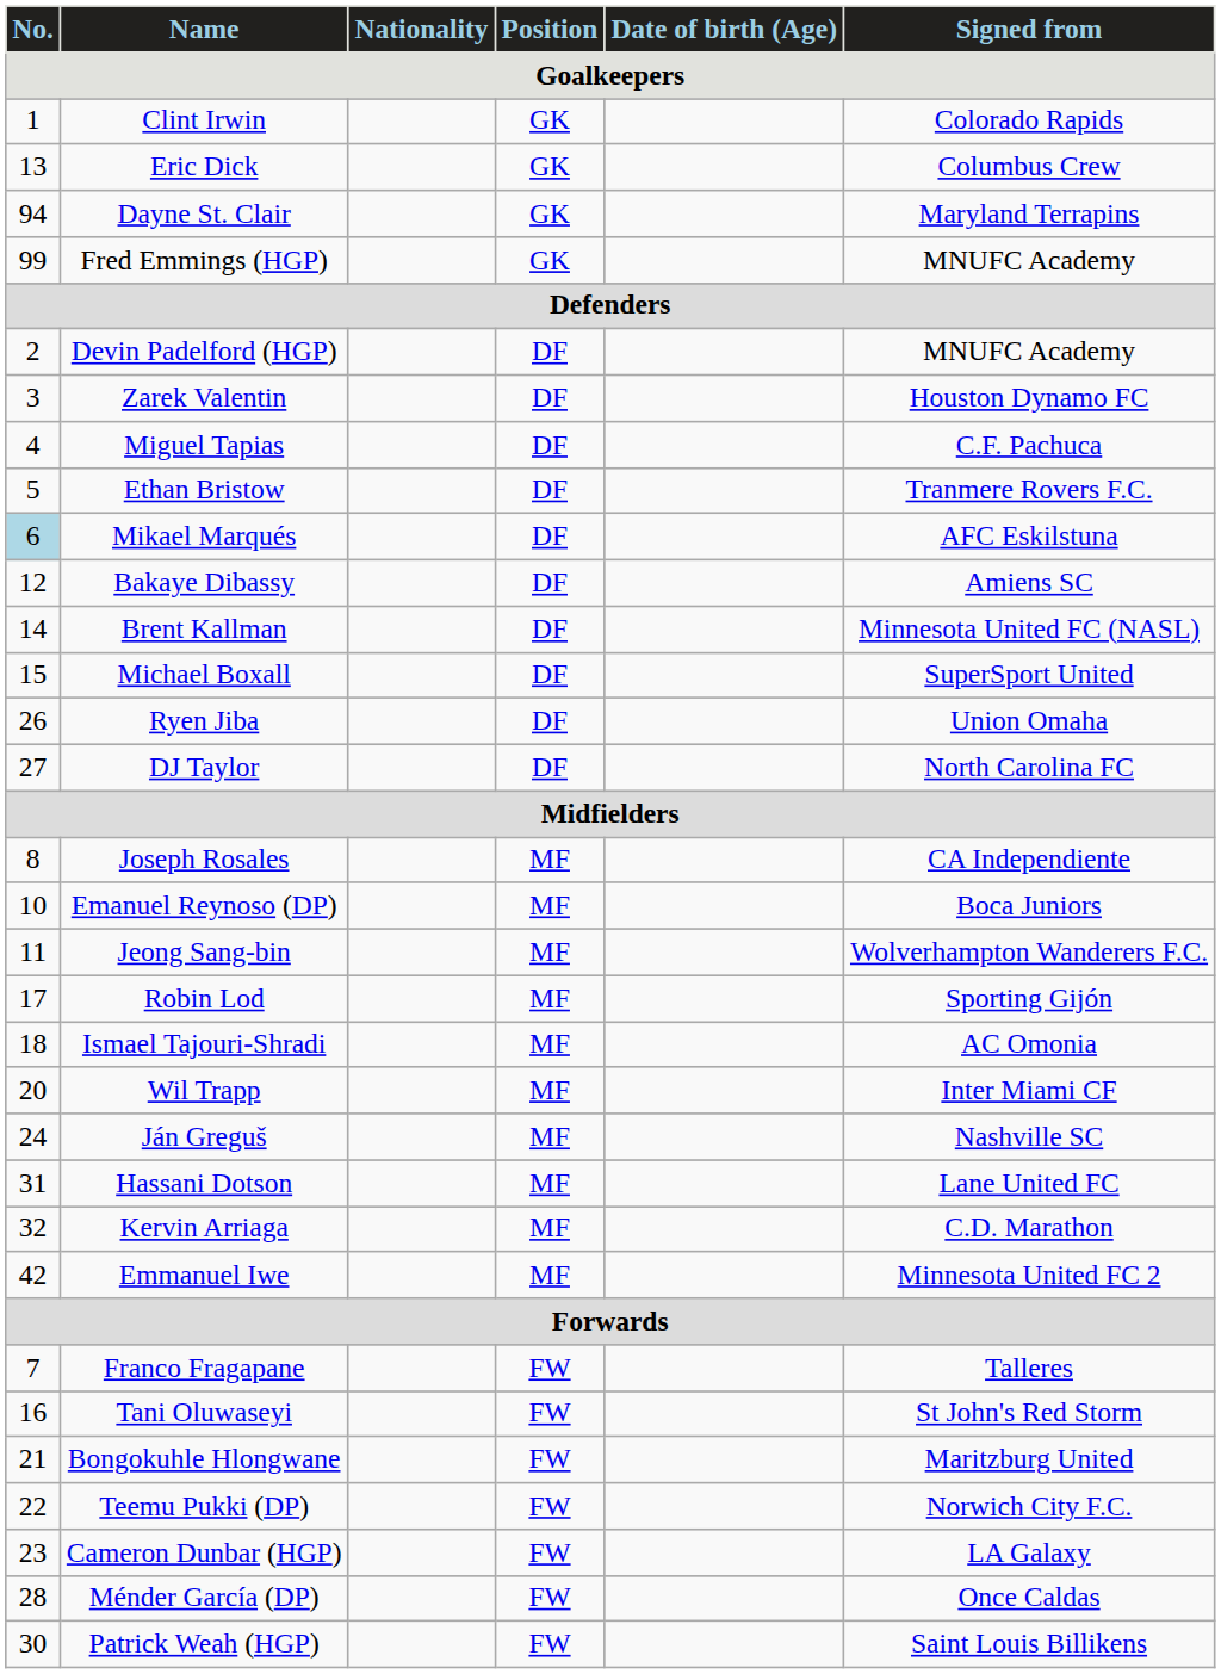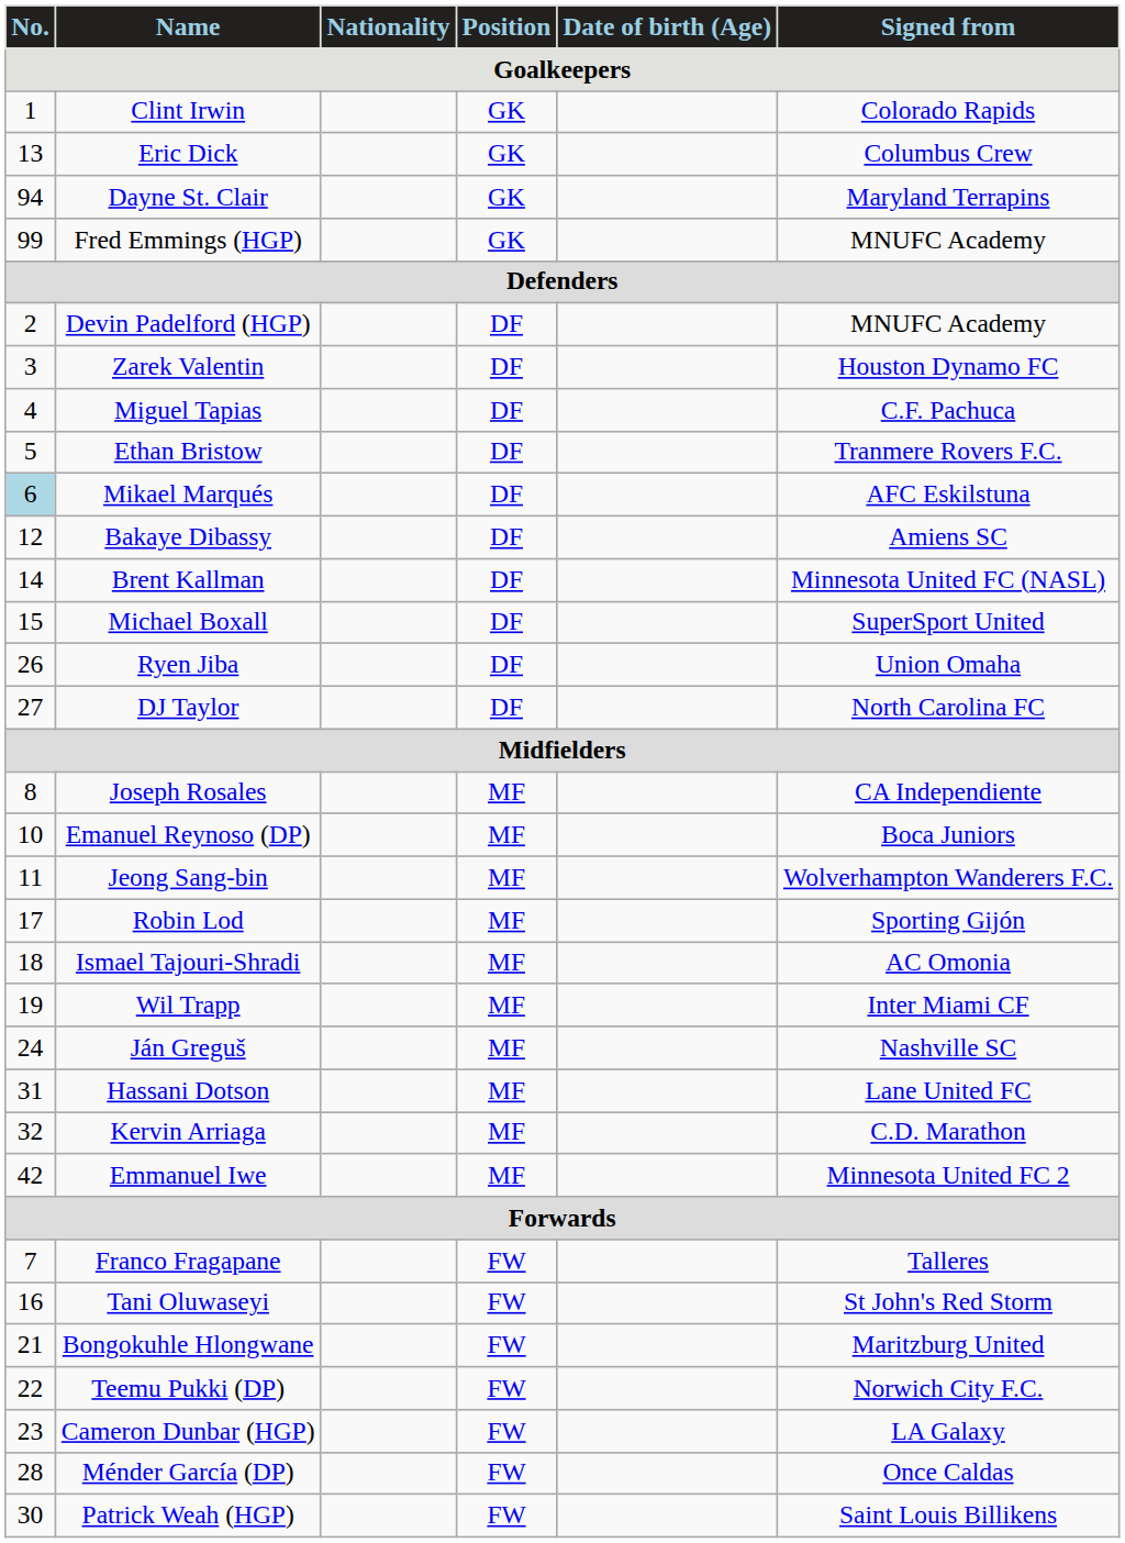 <table class="wikitable" style="text-align:center; font-size:90%;">
 <tr>
 <th style="background:#21201E;color:#9BCEE3;border:1px solid #E1E2DD">No.</th>
 <th style="background:#21201E;color:#9BCEE3;border:1px solid #E1E2DD">Name</th>
 <th style="background:#21201E;color:#9BCEE3;border:1px solid #E1E2DD">Nationality</th>
 <th style="background:#21201E;color:#9BCEE3;border:1px solid #E1E2DD">Position</th>
 <th style="background:#21201E;color:#9BCEE3;border:1px solid #E1E2DD">Date of birth (Age)</th>
 <th style="background:#21201E;color:#9BCEE3;border:1px solid #E1E2DD">Signed from</th>
 </tr>
 <tr>
 <th colspan="11" style="background:#e1e2dd">Goalkeepers</th>
 </tr>
 <tr>
 <td>1</td>
 <td><a href='#'>Clint Irwin</a></td>
 <td></td>
 <td><a href='#'>GK</a></td>
 <td></td>
 <td> <a href='#'>Colorado Rapids</a></td>
 </tr>
 <tr>
 <td>13</td>
 <td><a href='#'>Eric Dick</a></td>
 <td></td>
 <td><a href='#'>GK</a></td>
 <td></td>
 <td> <a href='#'>Columbus Crew</a></td>
 </tr>
 <tr>
 <td>94</td>
 <td><a href='#'>Dayne St. Clair</a></td>
 <td></td>
 <td><a href='#'>GK</a></td>
 <td></td>
 <td> <a href='#'>Maryland Terrapins</a></td>
 </tr>
 <tr>
 <td>99</td>
 <td>Fred Emmings (<a href='#'>HGP</a>)</td>
 <td></td>
 <td><a href='#'>GK</a></td>
 <td></td>
 <td> MNUFC Academy</td>
 </tr>
 <tr>
 <th colspan="12" style="background:#dcdcdc">Defenders</th>
 </tr>
 <tr>
 <td>2</td>
 <td><a href='#'>Devin Padelford</a> (<a href='#'>HGP</a>)</td>
 <td></td>
 <td><a href='#'>DF</a></td>
 <td></td>
 <td> MNUFC Academy</td>
 </tr>
 <tr>
 <td>3</td>
 <td><a href='#'>Zarek Valentin</a></td>
 <td></td>
 <td><a href='#'>DF</a></td>
 <td></td>
 <td> <a href='#'>Houston Dynamo FC</a></td>
 </tr>
 <tr>
 <td>4</td>
 <td><a href='#'>Miguel Tapias</a></td>
 <td></td>
 <td><a href='#'>DF</a></td>
 <td></td>
 <td> <a href='#'>C.F. Pachuca</a></td>
 </tr>
 <tr>
 <td>5</td>
 <td><a href='#'>Ethan Bristow</a></td>
 <td></td>
 <td><a href='#'>DF</a></td>
 <td></td>
 <td> <a href='#'>Tranmere Rovers F.C.</a></td>
 </tr>
 <tr>
 <td style="background: lightblue;">6</td>
 <td><a href='#'>Mikael Marqués</a></td>
 <td></td>
 <td><a href='#'>DF</a></td>
 <td></td>
 <td> <a href='#'>AFC Eskilstuna</a></td>
 </tr>
 <tr>
 <td>12</td>
 <td><a href='#'>Bakaye Dibassy</a></td>
 <td></td>
 <td><a href='#'>DF</a></td>
 <td></td>
 <td> <a href='#'>Amiens SC</a></td>
 </tr>
 <tr>
 <td>14</td>
 <td><a href='#'>Brent Kallman</a></td>
 <td></td>
 <td><a href='#'>DF</a></td>
 <td></td>
 <td> <a href='#'>Minnesota United FC (NASL)</a></td>
 </tr>
 <tr>
 <td>15</td>
 <td><a href='#'>Michael Boxall</a></td>
 <td></td>
 <td><a href='#'>DF</a></td>
 <td></td>
 <td> <a href='#'>SuperSport United</a></td>
 </tr>
 <tr>
 <td>26</td>
 <td><a href='#'>Ryen Jiba</a></td>
 <td></td>
 <td><a href='#'>DF</a></td>
 <td></td>
 <td> <a href='#'>Union Omaha</a></td>
 </tr>
 <tr>
 <td>27</td>
 <td><a href='#'>DJ Taylor</a></td>
 <td></td>
 <td><a href='#'>DF</a></td>
 <td></td>
 <td> <a href='#'>North Carolina FC</a></td>
 </tr>
 <tr>
 <th colspan="11" style="background:#dcdcdc">Midfielders</th>
 </tr>
 <tr>
 <td>8</td>
 <td><a href='#'>Joseph Rosales</a></td>
 <td></td>
 <td><a href='#'>MF</a></td>
 <td></td>
 <td> <a href='#'>CA Independiente</a></td>
 </tr>
 <tr>
 <td>10</td>
 <td><a href='#'>Emanuel Reynoso</a> (<a href='#'>DP</a>)</td>
 <td></td>
 <td><a href='#'>MF</a></td>
 <td></td>
 <td> <a href='#'>Boca Juniors</a></td>
 </tr>
 <tr>
 <td>11</td>
 <td><a href='#'>Jeong Sang-bin</a></td>
 <td></td>
 <td><a href='#'>MF</a></td>
 <td></td>
 <td> <a href='#'>Wolverhampton Wanderers F.C.</a></td>
 </tr>
 <tr>
 <td>17</td>
 <td><a href='#'>Robin Lod</a></td>
 <td></td>
 <td><a href='#'>MF</a></td>
 <td></td>
 <td> <a href='#'>Sporting Gijón</a></td>
 </tr>
 <tr>
 <td>18</td>
 <td><a href='#'>Ismael Tajouri-Shradi</a></td>
 <td></td>
 <td><a href='#'>MF</a></td>
 <td></td>
 <td> <a href='#'>AC Omonia</a></td>
 </tr>
 <tr>
-<td>20</td>
+<td>19</td>
 <td><a href='#'>Wil Trapp</a></td>
 <td></td>
 <td><a href='#'>MF</a></td>
 <td></td>
 <td> <a href='#'>Inter Miami CF</a></td>
 </tr>
 <tr>
 <td>24</td>
 <td><a href='#'>Ján Greguš</a></td>
 <td></td>
 <td><a href='#'>MF</a></td>
 <td></td>
 <td> <a href='#'>Nashville SC</a></td>
 </tr>
 <tr>
 <td>31</td>
 <td><a href='#'>Hassani Dotson</a></td>
 <td></td>
 <td><a href='#'>MF</a></td>
 <td></td>
 <td> <a href='#'>Lane United FC</a></td>
 </tr>
 <tr>
 <td>32</td>
 <td><a href='#'>Kervin Arriaga</a></td>
 <td></td>
 <td><a href='#'>MF</a></td>
 <td></td>
 <td> <a href='#'>C.D. Marathon</a></td>
 </tr>
 <tr>
 <td>42</td>
 <td><a href='#'>Emmanuel Iwe</a></td>
 <td></td>
 <td><a href='#'>MF</a></td>
 <td></td>
 <td> <a href='#'>Minnesota United FC 2</a></td>
 </tr>
 <tr>
 <th colspan="11" style="background:#dcdcdc">Forwards</th>
 </tr>
 <tr>
 <td>7</td>
 <td><a href='#'>Franco Fragapane</a></td>
 <td></td>
 <td><a href='#'>FW</a></td>
 <td></td>
 <td> <a href='#'>Talleres</a></td>
 </tr>
 <tr>
 <td>16</td>
 <td><a href='#'>Tani Oluwaseyi</a></td>
 <td></td>
 <td><a href='#'>FW</a></td>
 <td></td>
 <td> <a href='#'>St John's Red Storm</a></td>
 </tr>
 <tr>
 <td>21</td>
 <td><a href='#'>Bongokuhle Hlongwane</a></td>
 <td></td>
 <td><a href='#'>FW</a></td>
 <td></td>
 <td> <a href='#'>Maritzburg United</a></td>
 </tr>
 <tr>
 <td>22</td>
 <td><a href='#'>Teemu Pukki</a> (<a href='#'>DP</a>)</td>
 <td></td>
 <td><a href='#'>FW</a></td>
 <td></td>
 <td> <a href='#'>Norwich City F.C.</a></td>
 </tr>
 <tr>
 <td>23</td>
 <td><a href='#'>Cameron Dunbar</a> (<a href='#'>HGP</a>)</td>
 <td></td>
 <td><a href='#'>FW</a></td>
 <td></td>
 <td> <a href='#'>LA Galaxy</a></td>
 </tr>
 <tr>
 <td>28</td>
 <td><a href='#'>Ménder García</a> (<a href='#'>DP</a>)</td>
 <td></td>
 <td><a href='#'>FW</a></td>
 <td></td>
 <td> <a href='#'>Once Caldas</a></td>
 </tr>
 <tr>
 <td>30</td>
 <td><a href='#'>Patrick Weah</a> (<a href='#'>HGP</a>)</td>
 <td></td>
 <td><a href='#'>FW</a></td>
 <td></td>
 <td> <a href='#'>Saint Louis Billikens</a></td>
 </tr>
 </table>
